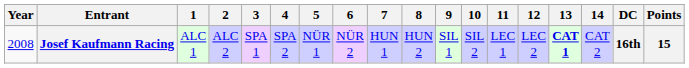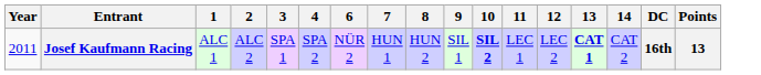 <table class="wikitable" style="text-align:center; font-size:85%">
 <tr>
 <th>Year</th>
 <th>Entrant</th>
 <th>1</th>
 <th>2</th>
 <th>3</th>
 <th>4</th>
-<th>5</th>
 <th>6</th>
 <th>7</th>
 <th>8</th>
 <th>9</th>
 <th>10</th>
 <th>11</th>
 <th>12</th>
 <th>13</th>
 <th>14</th>
 <th>DC</th>
 <th>Points</th>
 </tr>
 <tr>
-<td><a href='#'>2008</a></td>
+<td><a href='#'>2011</a></td>
 <th nowrap><a href='#'>Josef Kaufmann Racing</a></th>
 <td style="background:#dfffdf;"><a href='#'>ALC<br>1</a><br></td>
 <td style="background:#cfcfff;"><a href='#'>ALC<br>2</a><br></td>
 <td style="background:#efcfff;"><a href='#'>SPA<br>1</a><br></td>
 <td style="background:#cfcfff;"><a href='#'>SPA<br>2</a><br></td>
-<td style="background:#cfcfff;"><a href='#'>NÜR<br>1</a><br></td>
 <td style="background:#efcfff;"><a href='#'>NÜR<br>2</a><br></td>
 <td style="background:#cfcfff;"><a href='#'>HUN<br>1</a><br></td>
 <td style="background:#cfcfff;"><a href='#'>HUN<br>2</a><br></td>
 <td style="background:#dfffdd;"><a href='#'>SIL<br>1</a><br></td>
-<td style="background:#cfcfff;"><a href='#'>SIL<br>2</a><br></td>
+<td style="background:#cfcfff;"><strong><a href='#'>SIL<br>2</a><br></strong></td>
 <td style="background:#cfcfff;"><a href='#'>LEC<br>1</a><br></td>
 <td style="background:#cfcfff;"><a href='#'>LEC<br>2</a><br></td>
 <td style="background:#dfffdf;"><strong><a href='#'>CAT<br>1</a><br></strong></td>
 <td style="background:#cfcfff;"><a href='#'>CAT<br>2</a><br></td>
 <th>16th</th>
-<th>15</th>
+<th>13</th>
 </tr>
 </table>
